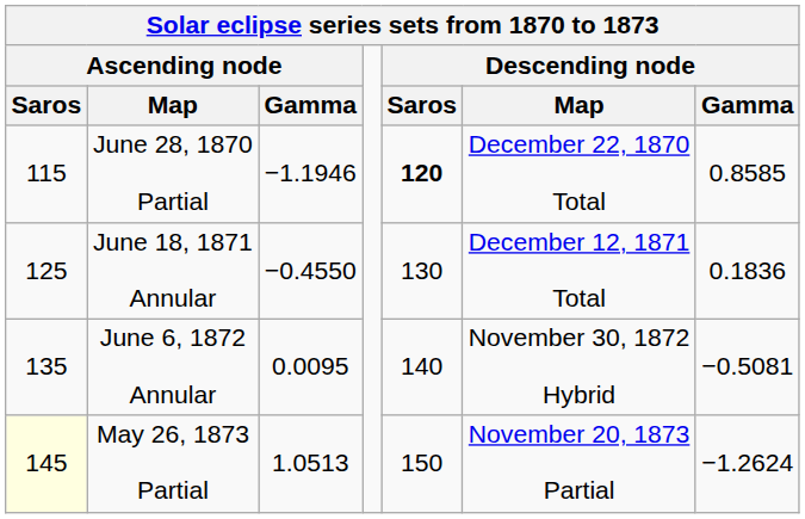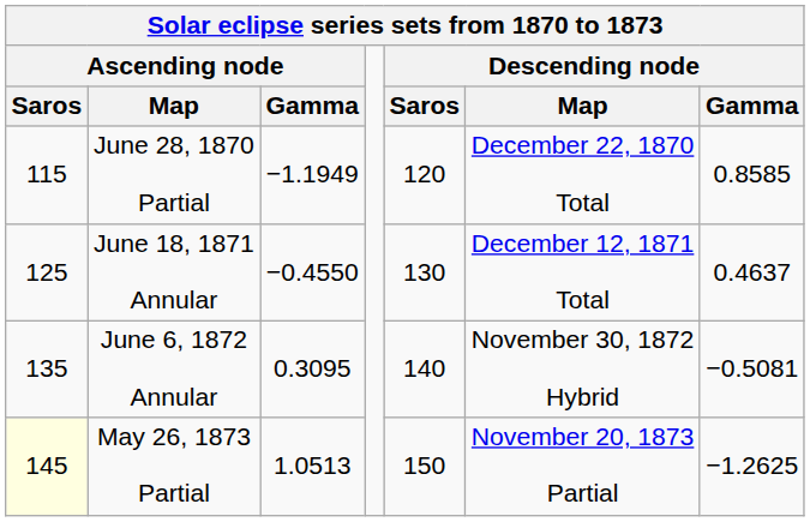 <table class="wikitable mw-collapsible mw-collapsed">
 <tr>
 <th class="nowrap" colspan="7"><a href='#'>Solar eclipse</a> series sets from 1870 to 1873</th>
 </tr>
 <tr>
 <th scope="col" colspan="3">Ascending node</th>
 <td rowspan="6"> </td>
 <th scope="col" colspan="3">Descending node</th>
 </tr>
 <tr style="text-align: center;">
 <th scope="col">Saros</th>
 <th scope="col">Map</th>
 <th scope="col">Gamma</th>
 <th scope="col">Saros</th>
 <th scope="col">Map</th>
 <th scope="col">Gamma</th>
 </tr>
 <tr style="text-align: center;">
 <td>115</td>
 <td>June 28, 1870<br><br>Partial</td>
-<td>−1.1946</td>
-<td><strong>120</strong></td>
+<td>−1.1949</td>
+<td>120</td>
 <td><a href='#'>December 22, 1870</a><br><br>Total</td>
 <td>0.8585</td>
 </tr>
 <tr style="text-align: center;">
 <td>125</td>
 <td>June 18, 1871<br><br>Annular</td>
 <td>−0.4550</td>
 <td>130</td>
 <td><a href='#'>December 12, 1871</a><br><br>Total</td>
-<td>0.1836</td>
+<td>0.4637</td>
 </tr>
 <tr style="text-align: center;">
 <td>135</td>
 <td>June 6, 1872<br><br>Annular</td>
-<td>0.0095</td>
+<td>0.3095</td>
 <td>140</td>
 <td>November 30, 1872<br><br>Hybrid</td>
 <td>−0.5081</td>
 </tr>
 <tr style="text-align: center;">
 <td style="background: lightyellow;">145</td>
 <td>May 26, 1873<br><br>Partial</td>
 <td>1.0513</td>
 <td>150</td>
 <td><a href='#'>November 20, 1873</a><br><br>Partial</td>
-<td>−1.2624</td>
+<td>−1.2625</td>
 </tr>
 </table>
